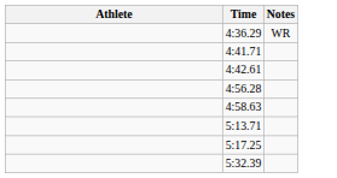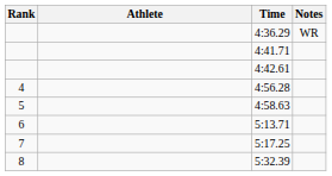 <table class="wikitable" style="text-align:center">
 <tr>
+<th>Rank</th>
 <th Style="width:18em">Athlete</th>
 <th>Time</th>
 <th>Notes</th>
 </tr>
 <tr>
+<td></td>
 <td style="text-align:left"></td>
 <td>4:36.29</td>
 <td>WR</td>
 </tr>
 <tr>
+<td></td>
 <td style="text-align:left"></td>
 <td>4:41.71</td>
 <td></td>
 </tr>
 <tr>
+<td></td>
 <td style="text-align:left"></td>
 <td>4:42.61</td>
 <td></td>
 </tr>
 <tr>
+<td>4</td>
 <td style="text-align:left"></td>
 <td>4:56.28</td>
 <td></td>
 </tr>
 <tr>
+<td>5</td>
 <td style="text-align:left"></td>
 <td>4:58.63</td>
 <td></td>
 </tr>
 <tr>
+<td>6</td>
 <td style="text-align:left"></td>
 <td>5:13.71</td>
 <td></td>
 </tr>
 <tr>
+<td>7</td>
 <td style="text-align:left"></td>
 <td>5:17.25</td>
 <td></td>
 </tr>
 <tr>
+<td>8</td>
 <td style="text-align:left"></td>
 <td>5:32.39</td>
 <td></td>
 </tr>
 </table>
